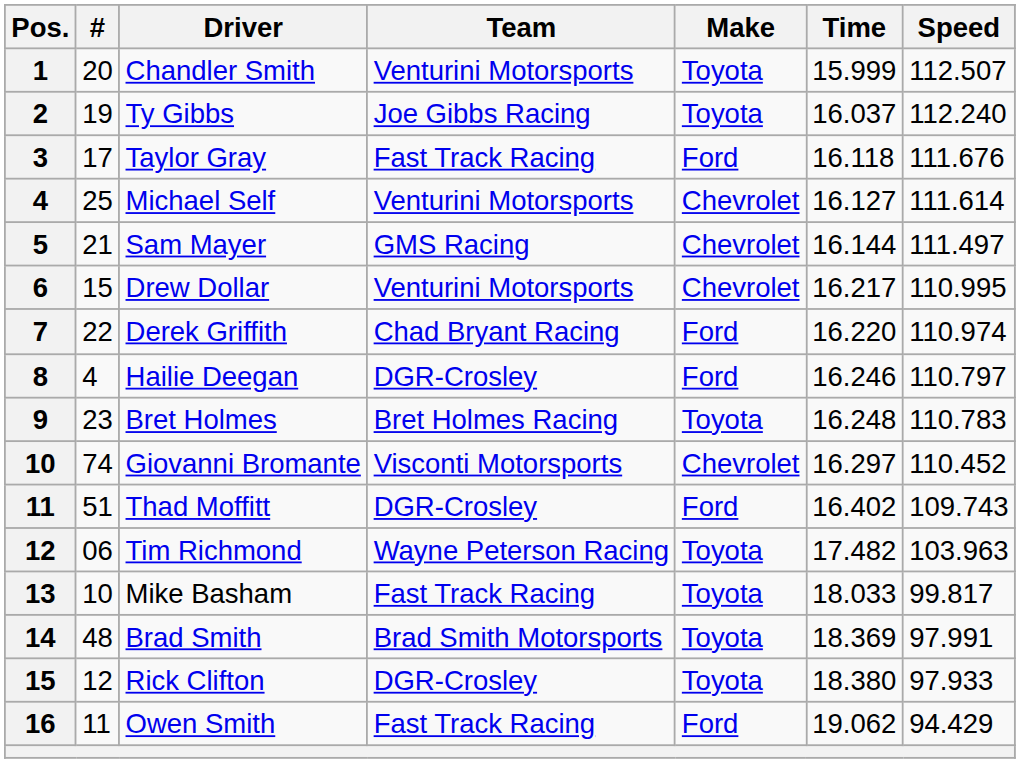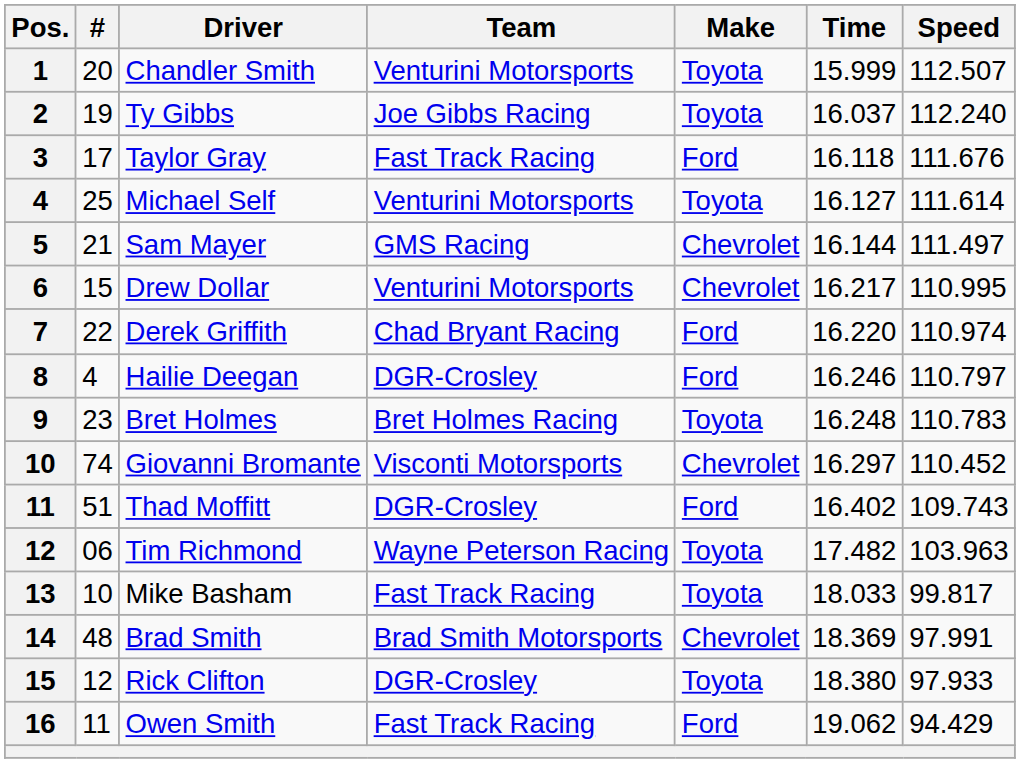 <table class="wikitable" style="font-size:95%">
 <tr>
 <th>Pos.</th>
 <th>#</th>
 <th>Driver</th>
 <th>Team</th>
 <th>Make</th>
 <th>Time</th>
 <th>Speed</th>
 </tr>
 <tr>
 <th>1</th>
 <td>20</td>
 <td><a href='#'>Chandler Smith</a></td>
 <td><a href='#'>Venturini Motorsports</a></td>
 <td><a href='#'>Toyota</a></td>
 <td>15.999</td>
 <td>112.507</td>
 </tr>
 <tr>
 <th>2</th>
 <td>19</td>
 <td><a href='#'>Ty Gibbs</a></td>
 <td><a href='#'>Joe Gibbs Racing</a></td>
 <td><a href='#'>Toyota</a></td>
 <td>16.037</td>
 <td>112.240</td>
 </tr>
 <tr>
 <th>3</th>
 <td>17</td>
 <td><a href='#'>Taylor Gray</a></td>
 <td><a href='#'>Fast Track Racing</a></td>
 <td><a href='#'>Ford</a></td>
 <td>16.118</td>
 <td>111.676</td>
 </tr>
 <tr>
 <th>4</th>
 <td>25</td>
 <td><a href='#'>Michael Self</a></td>
 <td><a href='#'>Venturini Motorsports</a></td>
-<td><a href='#'>Chevrolet</a></td>
+<td><a href='#'>Toyota</a></td>
 <td>16.127</td>
 <td>111.614</td>
 </tr>
 <tr>
 <th>5</th>
 <td>21</td>
 <td><a href='#'>Sam Mayer</a></td>
 <td><a href='#'>GMS Racing</a></td>
 <td><a href='#'>Chevrolet</a></td>
 <td>16.144</td>
 <td>111.497</td>
 </tr>
 <tr>
 <th>6</th>
 <td>15</td>
 <td><a href='#'>Drew Dollar</a></td>
 <td><a href='#'>Venturini Motorsports</a></td>
 <td><a href='#'>Chevrolet</a></td>
 <td>16.217</td>
 <td>110.995</td>
 </tr>
 <tr>
 <th>7</th>
 <td>22</td>
 <td><a href='#'>Derek Griffith</a></td>
 <td><a href='#'>Chad Bryant Racing</a></td>
 <td><a href='#'>Ford</a></td>
 <td>16.220</td>
 <td>110.974</td>
 </tr>
 <tr>
 <th>8</th>
 <td>4</td>
 <td><a href='#'>Hailie Deegan</a></td>
 <td><a href='#'>DGR-Crosley</a></td>
 <td><a href='#'>Ford</a></td>
 <td>16.246</td>
 <td>110.797</td>
 </tr>
 <tr>
 <th>9</th>
 <td>23</td>
 <td><a href='#'>Bret Holmes</a></td>
 <td><a href='#'>Bret Holmes Racing</a></td>
 <td><a href='#'>Toyota</a></td>
 <td>16.248</td>
 <td>110.783</td>
 </tr>
 <tr>
 <th>10</th>
 <td>74</td>
 <td><a href='#'>Giovanni Bromante</a></td>
 <td><a href='#'>Visconti Motorsports</a></td>
 <td><a href='#'>Chevrolet</a></td>
 <td>16.297</td>
 <td>110.452</td>
 </tr>
 <tr>
 <th>11</th>
 <td>51</td>
 <td><a href='#'>Thad Moffitt</a></td>
 <td><a href='#'>DGR-Crosley</a></td>
 <td><a href='#'>Ford</a></td>
 <td>16.402</td>
 <td>109.743</td>
 </tr>
 <tr>
 <th>12</th>
 <td>06</td>
 <td><a href='#'>Tim Richmond</a></td>
 <td><a href='#'>Wayne Peterson Racing</a></td>
 <td><a href='#'>Toyota</a></td>
 <td>17.482</td>
 <td>103.963</td>
 </tr>
 <tr>
 <th>13</th>
 <td>10</td>
 <td>Mike Basham</td>
 <td><a href='#'>Fast Track Racing</a></td>
 <td><a href='#'>Toyota</a></td>
 <td>18.033</td>
 <td>99.817</td>
 </tr>
 <tr>
 <th>14</th>
 <td>48</td>
 <td><a href='#'>Brad Smith</a></td>
 <td><a href='#'>Brad Smith Motorsports</a></td>
-<td><a href='#'>Toyota</a></td>
+<td><a href='#'>Chevrolet</a></td>
 <td>18.369</td>
 <td>97.991</td>
 </tr>
 <tr>
 <th>15</th>
 <td>12</td>
 <td><a href='#'>Rick Clifton</a></td>
 <td><a href='#'>DGR-Crosley</a></td>
 <td><a href='#'>Toyota</a></td>
 <td>18.380</td>
 <td>97.933</td>
 </tr>
 <tr>
 <th>16</th>
 <td>11</td>
 <td><a href='#'>Owen Smith</a></td>
 <td><a href='#'>Fast Track Racing</a></td>
 <td><a href='#'>Ford</a></td>
 <td>19.062</td>
 <td>94.429</td>
 </tr>
 <tr>
 <th colspan="7"></th>
 </tr>
 </table>
